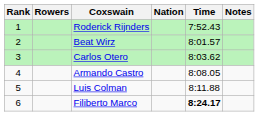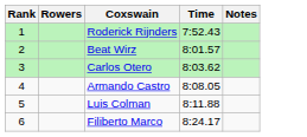 <table class="wikitable sortable" style=text-align:center>
 <tr>
 <th>Rank</th>
 <th>Rowers</th>
 <th>Coxswain</th>
-<th>Nation</th>
 <th>Time</th>
 <th>Notes</th>
 </tr>
 <tr bgcolor=bbf3bb>
 <td>1</td>
 <td align=left></td>
 <td align=left><a href='#'>Roderick Rijnders</a></td>
-<td align=left></td>
 <td>7:52.43</td>
 <td></td>
 </tr>
 <tr bgcolor=bbf3bb>
 <td>2</td>
 <td align=left></td>
 <td align=left><a href='#'>Beat Wirz</a></td>
-<td align=left></td>
 <td>8:01.57</td>
 <td></td>
 </tr>
 <tr bgcolor=bbf3bb>
 <td>3</td>
 <td align=left></td>
 <td align=left><a href='#'>Carlos Otero</a></td>
-<td align=left></td>
 <td>8:03.62</td>
 <td></td>
 </tr>
 <tr>
 <td>4</td>
 <td align=left></td>
 <td align=left><a href='#'>Armando Castro</a></td>
-<td align=left></td>
 <td>8:08.05</td>
 <td></td>
 </tr>
 <tr>
 <td>5</td>
 <td align=left></td>
 <td align=left><a href='#'>Luis Colman</a></td>
-<td align=left></td>
 <td>8:11.88</td>
 <td></td>
 </tr>
 <tr>
 <td>6</td>
 <td align=left></td>
 <td align=left><a href='#'>Filiberto Marco</a></td>
-<td align=left></td>
-<td><strong>8:24.17</strong></td>
+<td>8:24.17</td>
 <td></td>
 </tr>
 </table>
